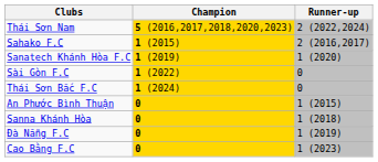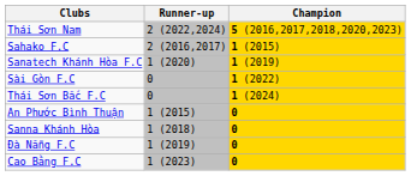 <table class="wikitable">
 <tr>
 <th>Clubs</th>
+<th>Runner-up</th>
 <th>Champion</th>
-<th>Runner-up</th>
 </tr>
 <tr>
 <td><a href='#'>Thái Sơn Nam</a></td>
+<td bgcolor=silver>2 (2022,2024)</td>
 <td bgcolor=gold><strong>5</strong> (2016,2017,2018,2020,2023)</td>
-<td bgcolor=silver>2 (2022,2024)</td>
 </tr>
 <tr>
 <td><a href='#'>Sahako F.C</a></td>
+<td bgcolor=silver>2 (2016,2017)</td>
 <td bgcolor=gold><strong>1</strong> (2015)</td>
-<td bgcolor=silver>2 (2016,2017)</td>
 </tr>
 <tr>
 <td><a href='#'>Sanatech Khánh Hòa F.C</a></td>
+<td bgcolor=silver>1 (2020)</td>
 <td bgcolor=gold><strong>1</strong> (2019)</td>
-<td bgcolor=silver>1 (2020)</td>
 </tr>
 <tr>
 <td><a href='#'>Sài Gòn F.C</a></td>
+<td bgcolor=silver>0</td>
 <td bgcolor=gold><strong>1</strong> (2022)</td>
-<td bgcolor=silver>0</td>
 </tr>
 <tr>
 <td><a href='#'>Thái Sơn Bắc F.C</a></td>
+<td bgcolor=silver>0</td>
 <td bgcolor=gold><strong>1</strong> (2024)</td>
-<td bgcolor=silver>0</td>
 </tr>
 <tr>
 <td><a href='#'>An Phước Bình Thuận</a></td>
+<td bgcolor=silver>1 (2015)</td>
 <td bgcolor=gold><strong>0</strong></td>
-<td bgcolor=silver>1 (2015)</td>
 </tr>
 <tr>
 <td><a href='#'>Sanna Khánh Hòa</a></td>
+<td bgcolor=silver>1 (2018)</td>
 <td bgcolor=gold><strong>0</strong></td>
-<td bgcolor=silver>1 (2018)</td>
 </tr>
 <tr>
 <td><a href='#'>Đà Nẵng F.C</a></td>
+<td bgcolor=silver>1 (2019)</td>
 <td bgcolor=gold><strong>0</strong></td>
-<td bgcolor=silver>1 (2019)</td>
 </tr>
 <tr>
 <td><a href='#'>Cao Bằng F.C</a></td>
+<td bgcolor=silver>1 (2023)</td>
 <td bgcolor=gold><strong>0</strong></td>
-<td bgcolor=silver>1 (2023)</td>
 </tr>
 </table>
